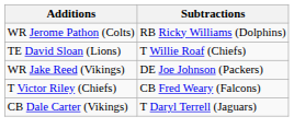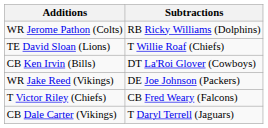 <table class="wikitable">
 <tr>
 <th>Additions</th>
 <th>Subtractions</th>
 </tr>
 <tr>
 <td>WR <a href='#'>Jerome Pathon</a> (Colts)</td>
 <td>RB <a href='#'>Ricky Williams</a> (Dolphins)</td>
 </tr>
 <tr>
 <td>TE <a href='#'>David Sloan</a> (Lions)</td>
 <td>T <a href='#'>Willie Roaf</a> (Chiefs)</td>
 </tr>
 <tr>
+<td>CB <a href='#'>Ken Irvin</a> (Bills)</td>
+<td>DT <a href='#'>La'Roi Glover</a> (Cowboys)</td>
+</tr>
+<tr>
 <td>WR <a href='#'>Jake Reed</a> (Vikings)</td>
 <td>DE <a href='#'>Joe Johnson</a> (Packers)</td>
 </tr>
 <tr>
 <td>T <a href='#'>Victor Riley</a> (Chiefs)</td>
 <td>CB <a href='#'>Fred Weary</a> (Falcons)</td>
 </tr>
 <tr>
 <td>CB <a href='#'>Dale Carter</a> (Vikings)</td>
 <td>T <a href='#'>Daryl Terrell</a> (Jaguars)</td>
 </tr>
 </table>
